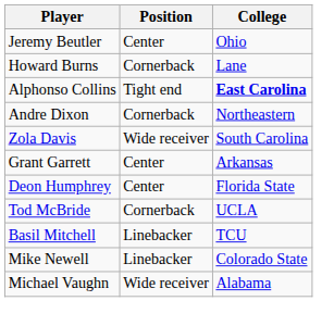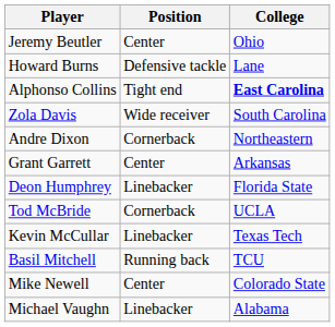 <table class="wikitable">
 <tr>
 <th>Player</th>
 <th>Position</th>
 <th>College</th>
 </tr>
 <tr>
 <td>Jeremy Beutler</td>
 <td>Center</td>
 <td><a href='#'>Ohio</a></td>
 </tr>
 <tr>
 <td>Howard Burns</td>
-<td>Cornerback</td>
+<td>Defensive tackle</td>
 <td><a href='#'>Lane</a></td>
 </tr>
 <tr>
 <td>Alphonso Collins</td>
 <td>Tight end</td>
 <td><strong><a href='#'>East Carolina</a></strong></td>
 </tr>
 <tr>
+<td><a href='#'>Zola Davis</a></td>
+<td>Wide receiver</td>
+<td><a href='#'>South Carolina</a></td>
+</tr>
+<tr>
 <td>Andre Dixon</td>
 <td>Cornerback</td>
 <td><a href='#'>Northeastern</a></td>
-</tr>
-<tr>
-<td><a href='#'>Zola Davis</a></td>
-<td>Wide receiver</td>
-<td><a href='#'>South Carolina</a></td>
 </tr>
 <tr>
 <td>Grant Garrett</td>
 <td>Center</td>
 <td><a href='#'>Arkansas</a></td>
 </tr>
 <tr>
 <td><a href='#'>Deon Humphrey</a></td>
-<td>Center</td>
+<td>Linebacker</td>
 <td><a href='#'>Florida State</a></td>
 </tr>
 <tr>
 <td><a href='#'>Tod McBride</a></td>
 <td>Cornerback</td>
 <td><a href='#'>UCLA</a></td>
 </tr>
 <tr>
+<td>Kevin McCullar</td>
+<td>Linebacker</td>
+<td><a href='#'>Texas Tech</a></td>
+</tr>
+<tr>
 <td><a href='#'>Basil Mitchell</a></td>
-<td>Linebacker</td>
+<td>Running back</td>
 <td><a href='#'>TCU</a></td>
 </tr>
 <tr>
 <td>Mike Newell</td>
-<td>Linebacker</td>
+<td>Center</td>
 <td><a href='#'>Colorado State</a></td>
 </tr>
 <tr>
 <td>Michael Vaughn</td>
-<td>Wide receiver</td>
+<td>Linebacker</td>
 <td><a href='#'>Alabama</a></td>
 </tr>
 </table>
